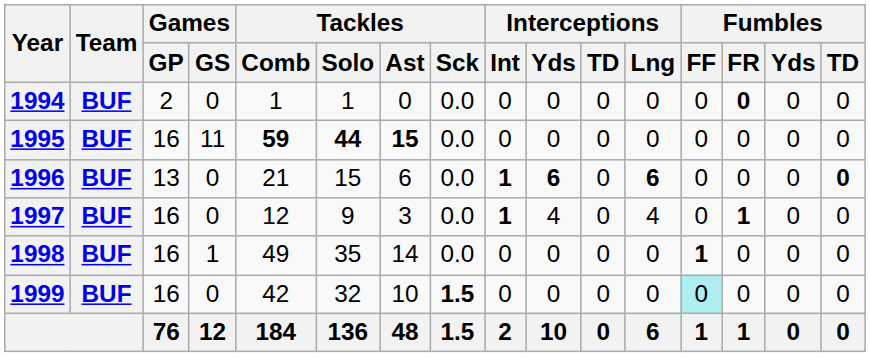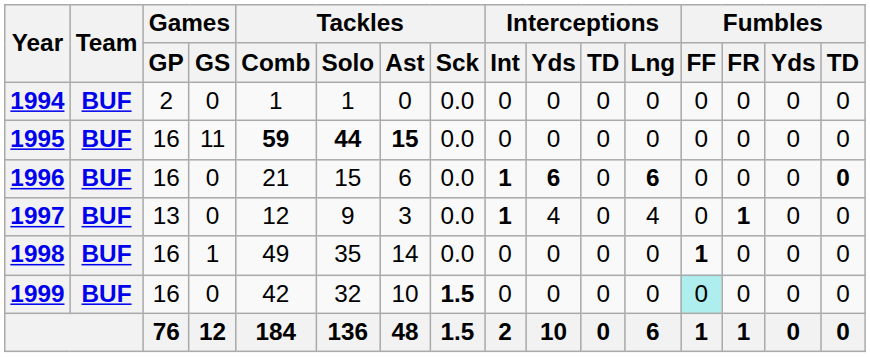 <table class="wikitable" style="text-align:center">
 <tr>
 <th rowspan="2">Year</th>
 <th rowspan="2">Team</th>
 <th colspan="2">Games</th>
 <th colspan="4">Tackles</th>
 <th colspan="4">Interceptions</th>
 <th colspan="4">Fumbles</th>
 </tr>
 <tr>
 <th>GP</th>
 <th>GS</th>
 <th>Comb</th>
 <th>Solo</th>
 <th>Ast</th>
 <th>Sck</th>
 <th>Int</th>
 <th>Yds</th>
 <th>TD</th>
 <th>Lng</th>
 <th>FF</th>
 <th>FR</th>
 <th>Yds</th>
 <th>TD</th>
 </tr>
 <tr>
 <th><a href='#'>1994</a></th>
 <th><a href='#'>BUF</a></th>
 <td>2</td>
 <td>0</td>
 <td>1</td>
 <td>1</td>
 <td>0</td>
 <td>0.0</td>
 <td>0</td>
 <td>0</td>
 <td>0</td>
 <td>0</td>
 <td>0</td>
-<td><strong>0</strong></td>
+<td>0</td>
 <td>0</td>
 <td>0</td>
 </tr>
 <tr>
 <th><a href='#'>1995</a></th>
 <th><a href='#'>BUF</a></th>
 <td>16</td>
 <td>11</td>
 <td><strong>59</strong></td>
 <td><strong>44</strong></td>
 <td><strong>15</strong></td>
 <td>0.0</td>
 <td>0</td>
 <td>0</td>
 <td>0</td>
 <td>0</td>
 <td>0</td>
 <td>0</td>
 <td>0</td>
 <td>0</td>
 </tr>
 <tr>
 <th><a href='#'>1996</a></th>
 <th><a href='#'>BUF</a></th>
-<td>13</td>
+<td>16</td>
 <td>0</td>
 <td>21</td>
 <td>15</td>
 <td>6</td>
 <td>0.0</td>
 <td><strong>1</strong></td>
 <td><strong>6</strong></td>
 <td>0</td>
 <td><strong>6</strong></td>
 <td>0</td>
 <td>0</td>
 <td>0</td>
 <td><strong>0</strong></td>
 </tr>
 <tr>
 <th><a href='#'>1997</a></th>
 <th><a href='#'>BUF</a></th>
-<td>16</td>
+<td>13</td>
 <td>0</td>
 <td>12</td>
 <td>9</td>
 <td>3</td>
 <td>0.0</td>
 <td><strong>1</strong></td>
 <td>4</td>
 <td>0</td>
 <td>4</td>
 <td>0</td>
 <td><strong>1</strong></td>
 <td>0</td>
 <td>0</td>
 </tr>
 <tr>
 <th><a href='#'>1998</a></th>
 <th><a href='#'>BUF</a></th>
 <td>16</td>
 <td>1</td>
 <td>49</td>
 <td>35</td>
 <td>14</td>
 <td>0.0</td>
 <td>0</td>
 <td>0</td>
 <td>0</td>
 <td>0</td>
 <td><strong>1</strong></td>
 <td>0</td>
 <td>0</td>
 <td>0</td>
 </tr>
 <tr>
 <th><a href='#'>1999</a></th>
 <th><a href='#'>BUF</a></th>
 <td>16</td>
 <td>0</td>
 <td>42</td>
 <td>32</td>
 <td>10</td>
 <td><strong>1.5</strong></td>
 <td>0</td>
 <td>0</td>
 <td>0</td>
 <td>0</td>
 <td style="background: paleturquoise;">0</td>
 <td>0</td>
 <td>0</td>
 <td>0</td>
 </tr>
 <tr>
 <th colspan="2"></th>
 <th>76</th>
 <th>12</th>
 <th>184</th>
 <th>136</th>
 <th>48</th>
 <th>1.5</th>
 <th>2</th>
 <th>10</th>
 <th>0</th>
 <th>6</th>
 <th>1</th>
 <th>1</th>
 <th>0</th>
 <th>0</th>
 </tr>
 </table>
